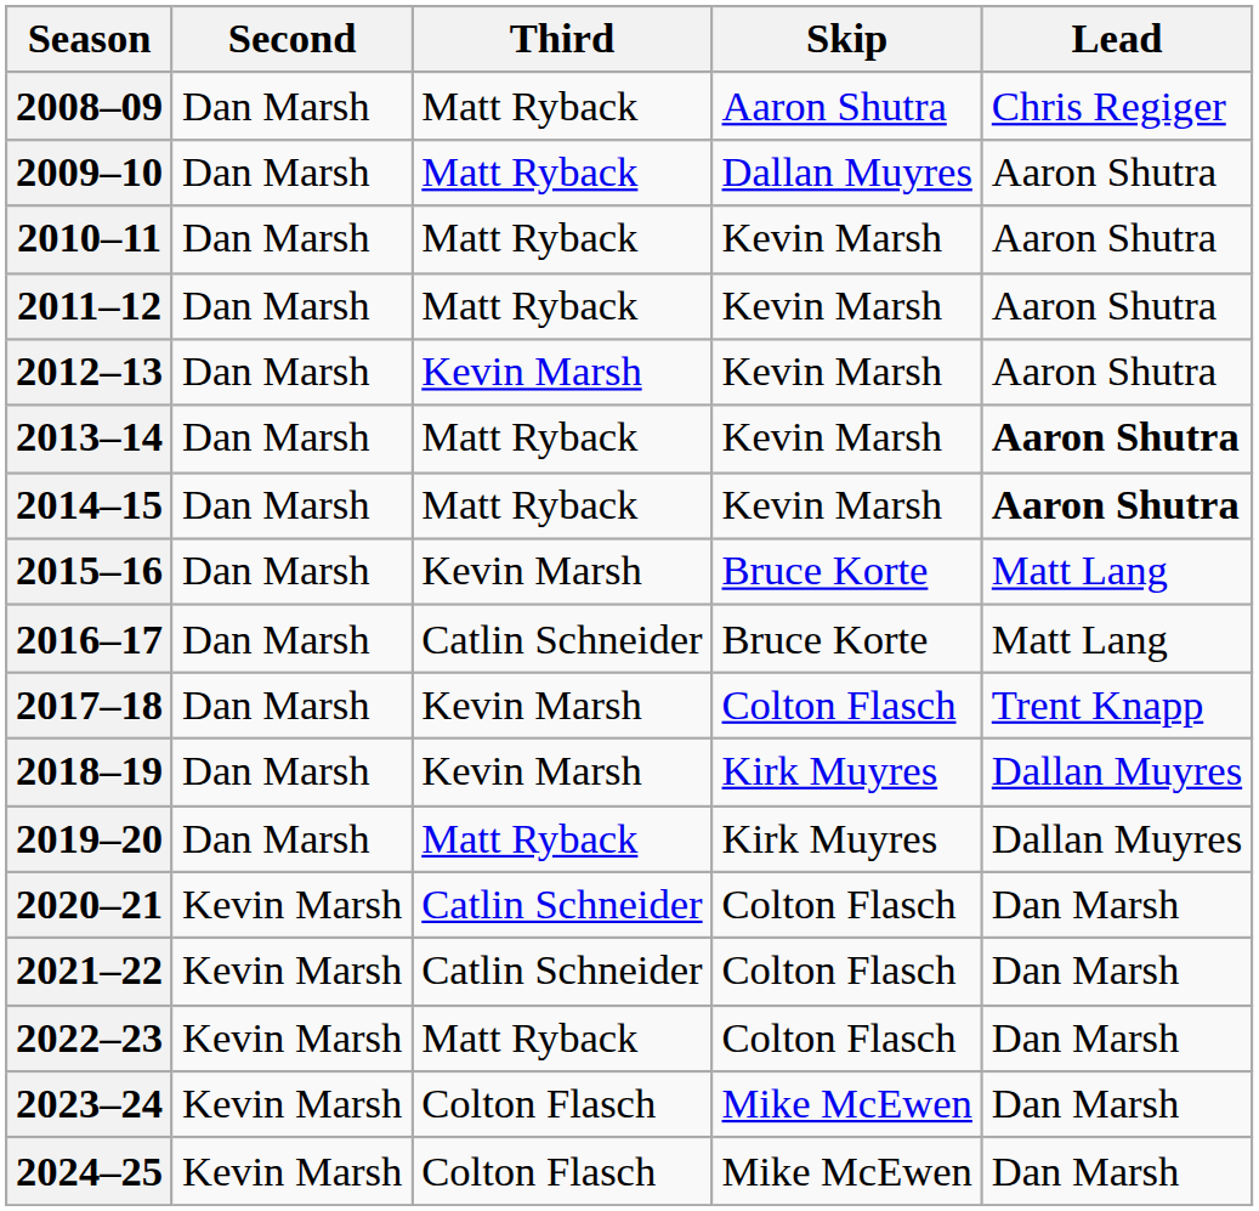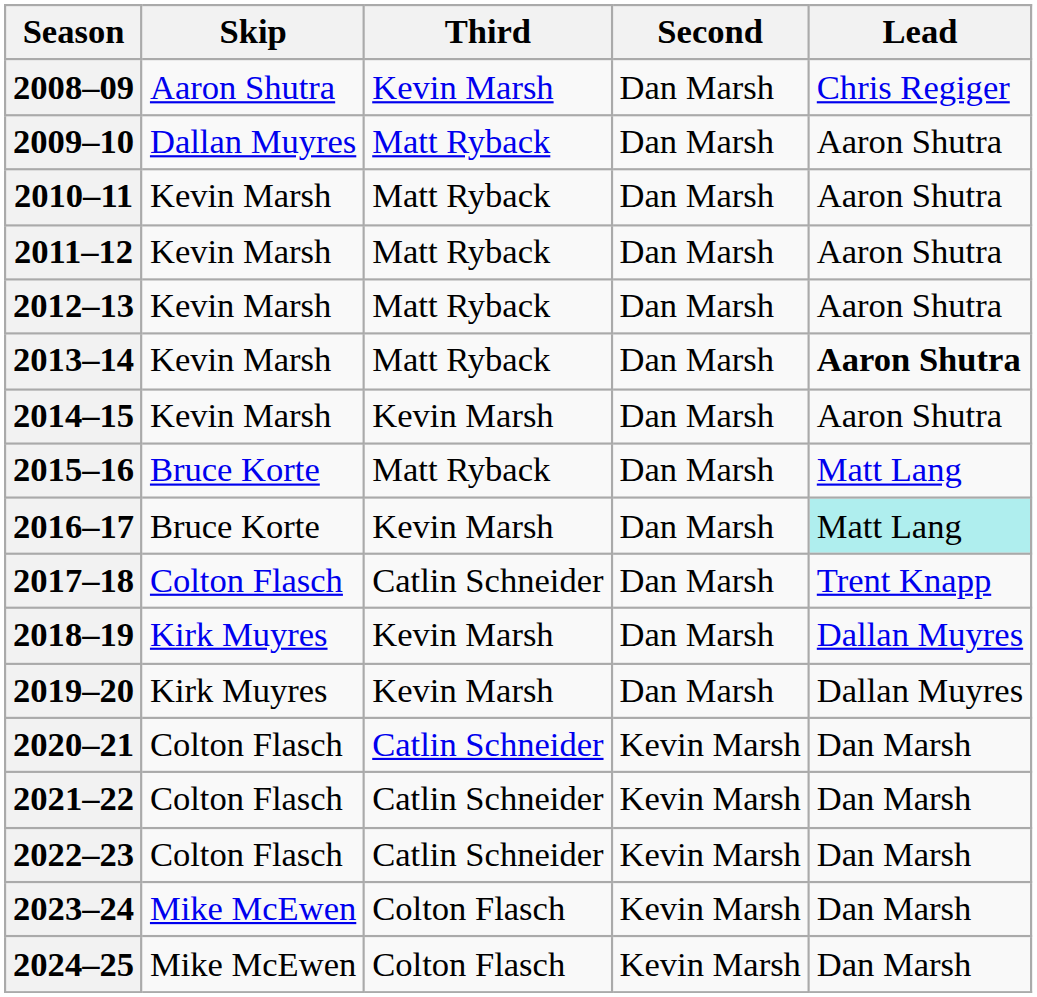 <table class="wikitable">
 <tr>
 <th scope="col">Season</th>
+<th scope="col">Skip</th>
+<th scope="col">Third</th>
 <th scope="col">Second</th>
-<th scope="col">Third</th>
-<th scope="col">Skip</th>
 <th scope="col">Lead</th>
 </tr>
 <tr>
 <th scope="row">2008–09</th>
+<td><a href='#'>Aaron Shutra</a></td>
+<td><a href='#'>Kevin Marsh</a></td>
 <td>Dan Marsh</td>
-<td>Matt Ryback</td>
-<td><a href='#'>Aaron Shutra</a></td>
 <td><a href='#'>Chris Regiger</a></td>
 </tr>
 <tr>
 <th scope="row">2009–10</th>
+<td><a href='#'>Dallan Muyres</a></td>
+<td><a href='#'>Matt Ryback</a></td>
 <td>Dan Marsh</td>
-<td><a href='#'>Matt Ryback</a></td>
-<td><a href='#'>Dallan Muyres</a></td>
 <td>Aaron Shutra</td>
 </tr>
 <tr>
 <th scope="row">2010–11</th>
+<td>Kevin Marsh</td>
+<td>Matt Ryback</td>
 <td>Dan Marsh</td>
-<td>Matt Ryback</td>
-<td>Kevin Marsh</td>
 <td>Aaron Shutra</td>
 </tr>
 <tr>
 <th scope="row">2011–12</th>
+<td>Kevin Marsh</td>
+<td>Matt Ryback</td>
 <td>Dan Marsh</td>
-<td>Matt Ryback</td>
-<td>Kevin Marsh</td>
 <td>Aaron Shutra</td>
 </tr>
 <tr>
 <th scope="row">2012–13</th>
+<td>Kevin Marsh</td>
+<td>Matt Ryback</td>
 <td>Dan Marsh</td>
-<td><a href='#'>Kevin Marsh</a></td>
-<td>Kevin Marsh</td>
 <td>Aaron Shutra</td>
 </tr>
 <tr>
 <th scope="row">2013–14</th>
+<td>Kevin Marsh</td>
+<td>Matt Ryback</td>
 <td>Dan Marsh</td>
-<td>Matt Ryback</td>
-<td>Kevin Marsh</td>
 <td><strong>Aaron Shutra</strong></td>
 </tr>
 <tr>
 <th scope="row">2014–15</th>
+<td>Kevin Marsh</td>
+<td>Kevin Marsh</td>
 <td>Dan Marsh</td>
-<td>Matt Ryback</td>
-<td>Kevin Marsh</td>
-<td><strong>Aaron Shutra</strong></td>
+<td>Aaron Shutra</td>
 </tr>
 <tr>
 <th scope="row">2015–16</th>
+<td><a href='#'>Bruce Korte</a></td>
+<td>Matt Ryback</td>
 <td>Dan Marsh</td>
-<td>Kevin Marsh</td>
-<td><a href='#'>Bruce Korte</a></td>
 <td><a href='#'>Matt Lang</a></td>
 </tr>
 <tr>
 <th scope="row">2016–17</th>
+<td>Bruce Korte</td>
+<td>Kevin Marsh</td>
 <td>Dan Marsh</td>
-<td>Catlin Schneider</td>
-<td>Bruce Korte</td>
-<td>Matt Lang</td>
+<td style="background: paleturquoise;">Matt Lang</td>
 </tr>
 <tr>
 <th scope="row">2017–18</th>
+<td><a href='#'>Colton Flasch</a></td>
+<td>Catlin Schneider</td>
 <td>Dan Marsh</td>
-<td>Kevin Marsh</td>
-<td><a href='#'>Colton Flasch</a></td>
 <td><a href='#'>Trent Knapp</a></td>
 </tr>
 <tr>
 <th scope="row">2018–19</th>
+<td><a href='#'>Kirk Muyres</a></td>
+<td>Kevin Marsh</td>
 <td>Dan Marsh</td>
-<td>Kevin Marsh</td>
-<td><a href='#'>Kirk Muyres</a></td>
 <td><a href='#'>Dallan Muyres</a></td>
 </tr>
 <tr>
 <th scope="row">2019–20</th>
+<td>Kirk Muyres</td>
+<td>Kevin Marsh</td>
 <td>Dan Marsh</td>
-<td><a href='#'>Matt Ryback</a></td>
-<td>Kirk Muyres</td>
 <td>Dallan Muyres</td>
 </tr>
 <tr>
 <th scope="row">2020–21</th>
+<td>Colton Flasch</td>
+<td><a href='#'>Catlin Schneider</a></td>
 <td>Kevin Marsh</td>
-<td><a href='#'>Catlin Schneider</a></td>
-<td>Colton Flasch</td>
 <td>Dan Marsh</td>
 </tr>
 <tr>
 <th scope="row">2021–22</th>
+<td>Colton Flasch</td>
+<td>Catlin Schneider</td>
 <td>Kevin Marsh</td>
-<td>Catlin Schneider</td>
-<td>Colton Flasch</td>
 <td>Dan Marsh</td>
 </tr>
 <tr>
 <th scope="row">2022–23</th>
+<td>Colton Flasch</td>
+<td>Catlin Schneider</td>
 <td>Kevin Marsh</td>
-<td>Matt Ryback</td>
-<td>Colton Flasch</td>
 <td>Dan Marsh</td>
 </tr>
 <tr>
 <th scope="row">2023–24</th>
+<td><a href='#'>Mike McEwen</a></td>
+<td>Colton Flasch</td>
 <td>Kevin Marsh</td>
-<td>Colton Flasch</td>
-<td><a href='#'>Mike McEwen</a></td>
 <td>Dan Marsh</td>
 </tr>
 <tr>
 <th scope="row">2024–25</th>
+<td>Mike McEwen</td>
+<td>Colton Flasch</td>
 <td>Kevin Marsh</td>
-<td>Colton Flasch</td>
-<td>Mike McEwen</td>
 <td>Dan Marsh</td>
 </tr>
 </table>
